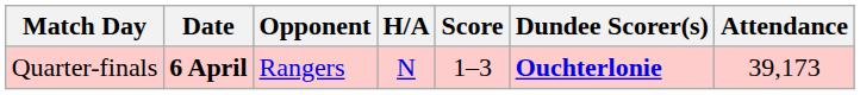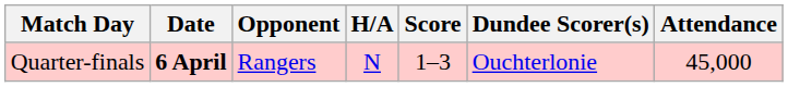 <table class="wikitable" style="text-align:center">
 <tr>
 <th>Match Day</th>
 <th>Date</th>
 <th>Opponent</th>
 <th>H/A</th>
 <th>Score</th>
 <th>Dundee Scorer(s)</th>
 <th>Attendance</th>
 </tr>
 <tr bgcolor="#FFCCCC">
 <td>Quarter-finals</td>
 <td align="left"><strong>6 April</strong></td>
 <td align="left"><a href='#'>Rangers</a></td>
 <td><a href='#'>N</a></td>
 <td>1–3</td>
-<td align="left"><strong><a href='#'>Ouchterlonie</a></strong></td>
-<td>39,173</td>
+<td align="left"><a href='#'>Ouchterlonie</a></td>
+<td>45,000</td>
 </tr>
 </table>
